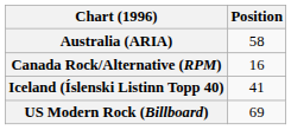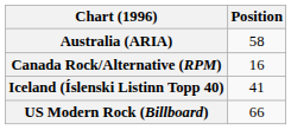 <table class="wikitable sortable plainrowheaders" style="text-align:center">
 <tr>
 <th>Chart (1996)</th>
 <th>Position</th>
 </tr>
 <tr>
 <th scope="row">Australia (ARIA)</th>
 <td>58</td>
 </tr>
 <tr>
 <th scope="row">Canada Rock/Alternative (<em>RPM</em>)</th>
 <td>16</td>
 </tr>
 <tr>
 <th scope="row">Iceland (Íslenski Listinn Topp 40)</th>
 <td>41</td>
 </tr>
 <tr>
 <th scope="row">US Modern Rock (<em>Billboard</em>)</th>
-<td>69</td>
+<td>66</td>
 </tr>
 </table>
